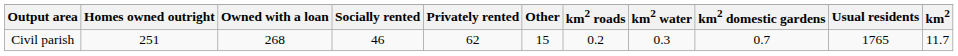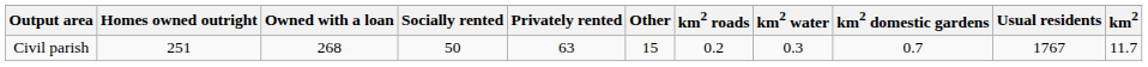 <table class="wikitable">
 <tr>
 </tr>
 <tr>
 <th>Output area</th>
 <th>Homes owned outright</th>
 <th>Owned with a loan</th>
 <th>Socially rented</th>
 <th>Privately rented</th>
 <th>Other</th>
 <th>km<sup>2</sup> roads</th>
 <th>km<sup>2</sup> water</th>
 <th>km<sup>2</sup>  domestic gardens</th>
 <th>Usual residents</th>
 <th>km<sup>2</sup></th>
 </tr>
 <tr align=center>
 <td>Civil parish</td>
 <td>251</td>
 <td>268</td>
-<td>46</td>
-<td>62</td>
+<td>50</td>
+<td>63</td>
 <td>15</td>
 <td>0.2</td>
 <td>0.3</td>
 <td>0.7</td>
-<td>1765</td>
+<td>1767</td>
 <td>11.7</td>
 </tr>
 </table>
